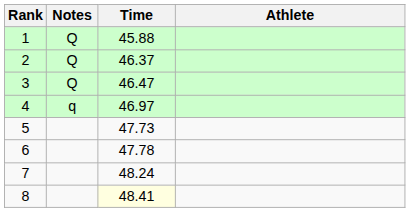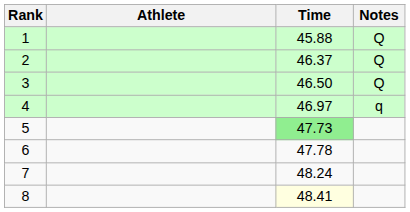 <table class="wikitable" style="text-align:center">
 <tr>
 <th width=40>Rank</th>
+<th width=250>Athlete</th>
+<th width=80>Time</th>
 <th width=50>Notes</th>
-<th width=80>Time</th>
-<th width=250>Athlete</th>
 </tr>
 <tr bgcolor=ccffcc>
 <td>1</td>
+<td align=left></td>
+<td>45.88</td>
 <td>Q</td>
-<td>45.88</td>
-<td align=left></td>
 </tr>
 <tr bgcolor=ccffcc>
 <td>2</td>
+<td align=left></td>
+<td>46.37</td>
 <td>Q</td>
-<td>46.37</td>
-<td align=left></td>
 </tr>
 <tr bgcolor=ccffcc>
 <td>3</td>
+<td align=left></td>
+<td>46.50</td>
 <td>Q</td>
-<td>46.47</td>
-<td align=left></td>
 </tr>
 <tr bgcolor=ccffcc>
 <td>4</td>
+<td align=left></td>
+<td>46.97</td>
 <td>q</td>
-<td>46.97</td>
-<td align=left></td>
 </tr>
 <tr>
 <td>5</td>
+<td align=left></td>
+<td style="background: lightgreen;">47.73</td>
 <td></td>
-<td>47.73</td>
-<td align=left></td>
 </tr>
 <tr>
 <td>6</td>
+<td align=left></td>
+<td>47.78</td>
 <td></td>
-<td>47.78</td>
-<td align=left></td>
 </tr>
 <tr>
 <td>7</td>
+<td align=left></td>
+<td>48.24</td>
 <td></td>
-<td>48.24</td>
-<td align=left></td>
 </tr>
 <tr>
 <td>8</td>
+<td align=left></td>
+<td style="background: lightyellow;">48.41</td>
 <td></td>
-<td style="background: lightyellow;">48.41</td>
-<td align=left></td>
 </tr>
 </table>
